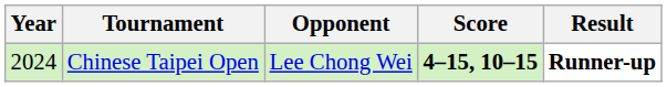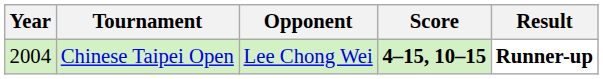 <table class="sortable wikitable" style="font-size: 90%;">
 <tr>
 <th>Year</th>
 <th>Tournament</th>
 <th>Opponent</th>
 <th>Score</th>
 <th>Result</th>
 </tr>
 <tr style="background:#D4F1C5">
-<td align="center">2024</td>
+<td align="center">2004</td>
 <td align="left"><a href='#'>Chinese Taipei Open</a></td>
 <td align="left"> <a href='#'>Lee Chong Wei</a></td>
 <td align="left"><strong>4–15, 10–15</strong></td>
 <td style="text-align:left; background:white"> <strong>Runner-up</strong></td>
 </tr>
 </table>
